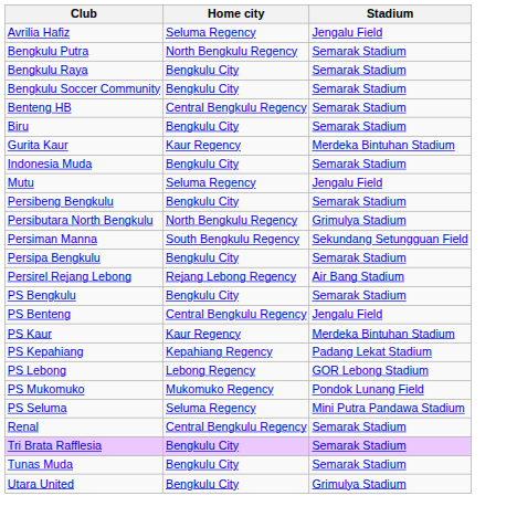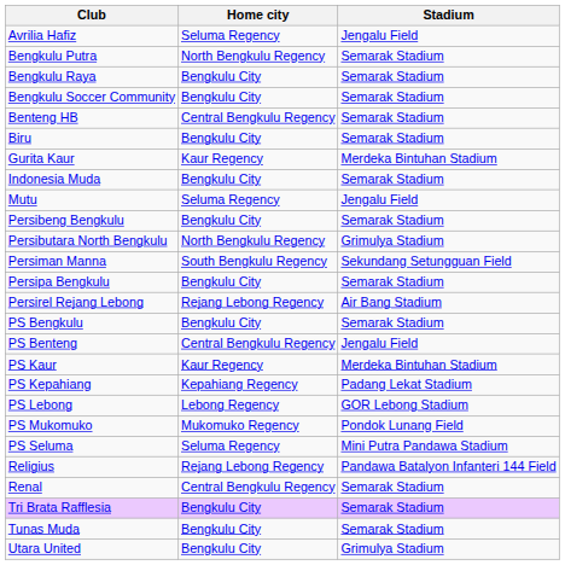 <table class="wikitable sortable">
 <tr>
 <th>Club</th>
 <th>Home city</th>
 <th>Stadium</th>
 </tr>
 <tr>
 <td><a href='#'>Avrilia Hafiz</a></td>
 <td><a href='#'>Seluma Regency</a></td>
 <td><a href='#'>Jengalu Field</a></td>
 </tr>
 <tr>
 <td><a href='#'>Bengkulu Putra</a></td>
 <td><a href='#'>North Bengkulu Regency</a></td>
 <td><a href='#'>Semarak Stadium</a></td>
 </tr>
 <tr>
 <td><a href='#'>Bengkulu Raya</a></td>
 <td><a href='#'>Bengkulu City</a></td>
 <td><a href='#'>Semarak Stadium</a></td>
 </tr>
 <tr>
 <td><a href='#'>Bengkulu Soccer Community</a></td>
 <td><a href='#'>Bengkulu City</a></td>
 <td><a href='#'>Semarak Stadium</a></td>
 </tr>
 <tr>
 <td><a href='#'>Benteng HB</a></td>
 <td><a href='#'>Central Bengkulu Regency</a></td>
 <td><a href='#'>Semarak Stadium</a></td>
 </tr>
 <tr>
 <td><a href='#'>Biru</a></td>
 <td><a href='#'>Bengkulu City</a></td>
 <td><a href='#'>Semarak Stadium</a></td>
 </tr>
 <tr>
 <td><a href='#'>Gurita Kaur</a></td>
 <td><a href='#'>Kaur Regency</a></td>
 <td><a href='#'>Merdeka Bintuhan Stadium</a></td>
 </tr>
 <tr>
 <td><a href='#'>Indonesia Muda</a></td>
 <td><a href='#'>Bengkulu City</a></td>
 <td><a href='#'>Semarak Stadium</a></td>
 </tr>
 <tr>
 <td><a href='#'>Mutu</a></td>
 <td><a href='#'>Seluma Regency</a></td>
 <td><a href='#'>Jengalu Field</a></td>
 </tr>
 <tr>
 <td><a href='#'>Persibeng Bengkulu</a></td>
 <td><a href='#'>Bengkulu City</a></td>
 <td><a href='#'>Semarak Stadium</a></td>
 </tr>
 <tr>
 <td><a href='#'>Persibutara North Bengkulu</a></td>
 <td><a href='#'>North Bengkulu Regency</a></td>
 <td><a href='#'>Grimulya Stadium</a></td>
 </tr>
 <tr>
 <td><a href='#'>Persiman Manna</a></td>
 <td><a href='#'>South Bengkulu Regency</a></td>
 <td><a href='#'>Sekundang Setungguan Field</a></td>
 </tr>
 <tr>
 <td><a href='#'>Persipa Bengkulu</a></td>
 <td><a href='#'>Bengkulu City</a></td>
 <td><a href='#'>Semarak Stadium</a></td>
 </tr>
 <tr>
 <td><a href='#'>Persirel Rejang Lebong</a></td>
 <td><a href='#'>Rejang Lebong Regency</a></td>
 <td><a href='#'>Air Bang Stadium</a></td>
 </tr>
 <tr>
 <td><a href='#'>PS Bengkulu</a></td>
 <td><a href='#'>Bengkulu City</a></td>
 <td><a href='#'>Semarak Stadium</a></td>
 </tr>
 <tr>
 <td><a href='#'>PS Benteng</a></td>
 <td><a href='#'>Central Bengkulu Regency</a></td>
 <td><a href='#'>Jengalu Field</a></td>
 </tr>
 <tr>
 <td><a href='#'>PS Kaur</a></td>
 <td><a href='#'>Kaur Regency</a></td>
 <td><a href='#'>Merdeka Bintuhan Stadium</a></td>
 </tr>
 <tr>
 <td><a href='#'>PS Kepahiang</a></td>
 <td><a href='#'>Kepahiang Regency</a></td>
 <td><a href='#'>Padang Lekat Stadium</a></td>
 </tr>
 <tr>
 <td><a href='#'>PS Lebong</a></td>
 <td><a href='#'>Lebong Regency</a></td>
 <td><a href='#'>GOR Lebong Stadium</a></td>
 </tr>
 <tr>
 <td><a href='#'>PS Mukomuko</a></td>
 <td><a href='#'>Mukomuko Regency</a></td>
 <td><a href='#'>Pondok Lunang Field</a></td>
 </tr>
 <tr>
 <td><a href='#'>PS Seluma</a></td>
 <td><a href='#'>Seluma Regency</a></td>
 <td><a href='#'>Mini Putra Pandawa Stadium</a></td>
 </tr>
 <tr>
+<td><a href='#'>Religius</a></td>
+<td><a href='#'>Rejang Lebong Regency</a></td>
+<td><a href='#'>Pandawa Batalyon Infanteri 144 Field</a></td>
+</tr>
+<tr>
 <td><a href='#'>Renal</a></td>
 <td><a href='#'>Central Bengkulu Regency</a></td>
 <td><a href='#'>Semarak Stadium</a></td>
 </tr>
 <tr style="background:#ebc9fe;">
 <td><a href='#'>Tri Brata Rafflesia</a></td>
 <td><a href='#'>Bengkulu City</a></td>
 <td><a href='#'>Semarak Stadium</a></td>
 </tr>
 <tr>
 <td><a href='#'>Tunas Muda</a></td>
 <td><a href='#'>Bengkulu City</a></td>
 <td><a href='#'>Semarak Stadium</a></td>
 </tr>
 <tr>
 <td><a href='#'>Utara United</a></td>
 <td><a href='#'>Bengkulu City</a></td>
 <td><a href='#'>Grimulya Stadium</a></td>
 </tr>
 </table>
